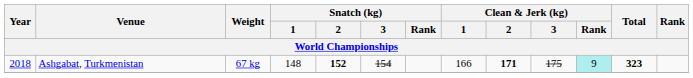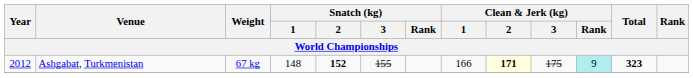 <table class="wikitable" style="text-align:center;">
 <tr>
 <th rowspan=2 width=40>Year</th>
 <th rowspan=2 width=275>Venue</th>
 <th rowspan=2 width=60>Weight</th>
 <th colspan=4>Snatch (kg)</th>
 <th colspan=4>Clean & Jerk (kg)</th>
 <th rowspan=2 width=60>Total</th>
 <th rowspan=2 width=40>Rank</th>
 </tr>
 <tr>
 <th width=60>1</th>
 <th width=60>2</th>
 <th width=60>3</th>
 <th width=45>Rank</th>
 <th width=60>1</th>
 <th width=60>2</th>
 <th width=60>3</th>
 <th width=45>Rank</th>
 </tr>
 <tr>
 <th colspan=13><a href='#'>World Championships</a></th>
 </tr>
 <tr>
-<td><a href='#'>2018</a></td>
+<td><a href='#'>2012</a></td>
 <td align=left> <a href='#'>Ashgabat</a>, <a href='#'>Turkmenistan</a></td>
 <td><a href='#'>67 kg</a></td>
 <td>148</td>
 <td><strong>152</strong></td>
-<td><s>154</s></td>
+<td><s>155</s></td>
 <td></td>
 <td>166</td>
-<td><strong>171</strong></td>
+<td style="background: lightyellow;"><strong>171</strong></td>
 <td><s>175</s></td>
 <td style="background: paleturquoise;">9</td>
 <td><strong>323</strong></td>
 <td></td>
 </tr>
 <tr>
 </tr>
 </table>
